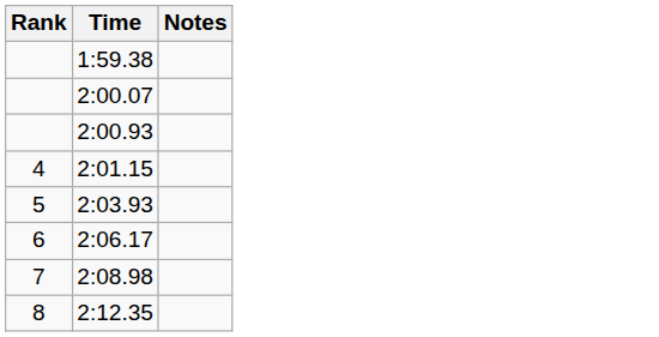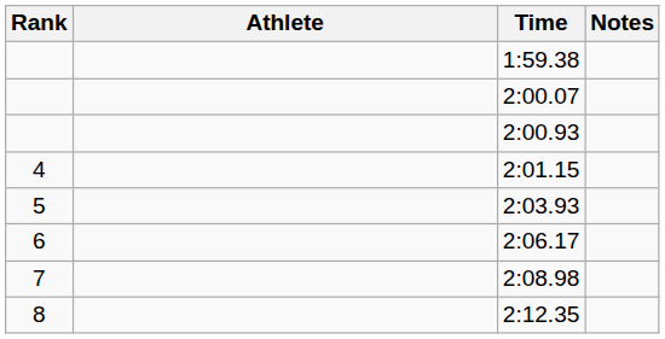 <table class="wikitable" style="text-align:center">
 <tr>
 <th>Rank</th>
+<th Style="width:18em">Athlete</th>
 <th>Time</th>
 <th>Notes</th>
 </tr>
 <tr>
 <td></td>
+<td style="text-align:left"></td>
 <td>1:59.38</td>
 <td></td>
 </tr>
 <tr>
 <td></td>
+<td style="text-align:left"></td>
 <td>2:00.07</td>
 <td></td>
 </tr>
 <tr>
 <td></td>
+<td style="text-align:left"></td>
 <td>2:00.93</td>
 <td></td>
 </tr>
 <tr>
 <td>4</td>
+<td style="text-align:left"></td>
 <td>2:01.15</td>
 <td></td>
 </tr>
 <tr>
 <td>5</td>
+<td style="text-align:left"></td>
 <td>2:03.93</td>
 <td></td>
 </tr>
 <tr>
 <td>6</td>
+<td style="text-align:left"></td>
 <td>2:06.17</td>
 <td></td>
 </tr>
 <tr>
 <td>7</td>
+<td style="text-align:left"></td>
 <td>2:08.98</td>
 <td></td>
 </tr>
 <tr>
 <td>8</td>
+<td style="text-align:left"></td>
 <td>2:12.35</td>
 <td></td>
 </tr>
 </table>
